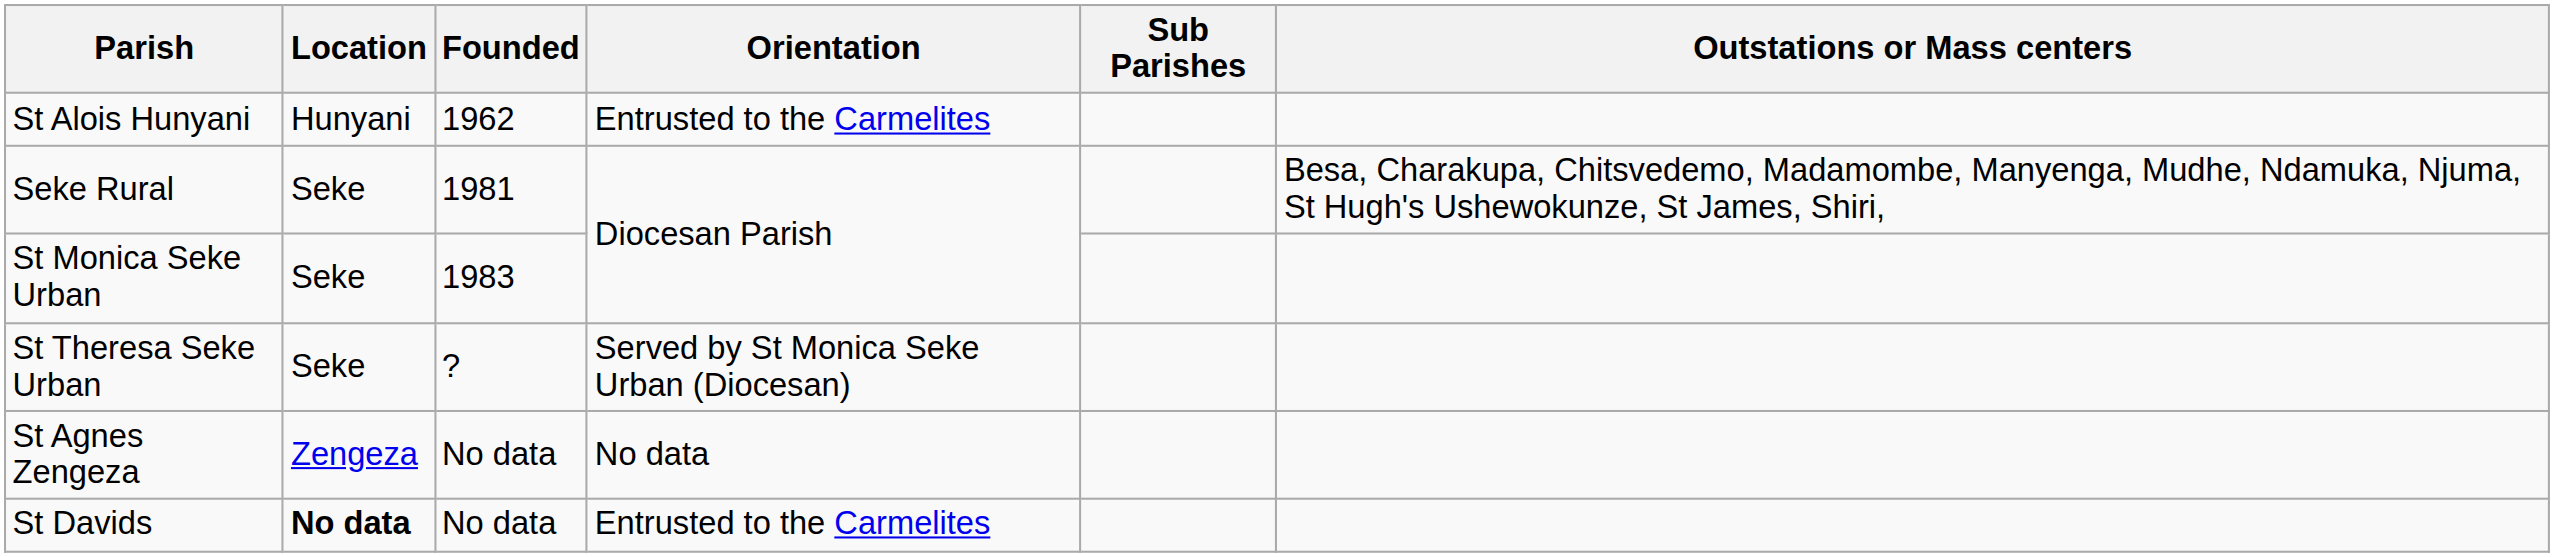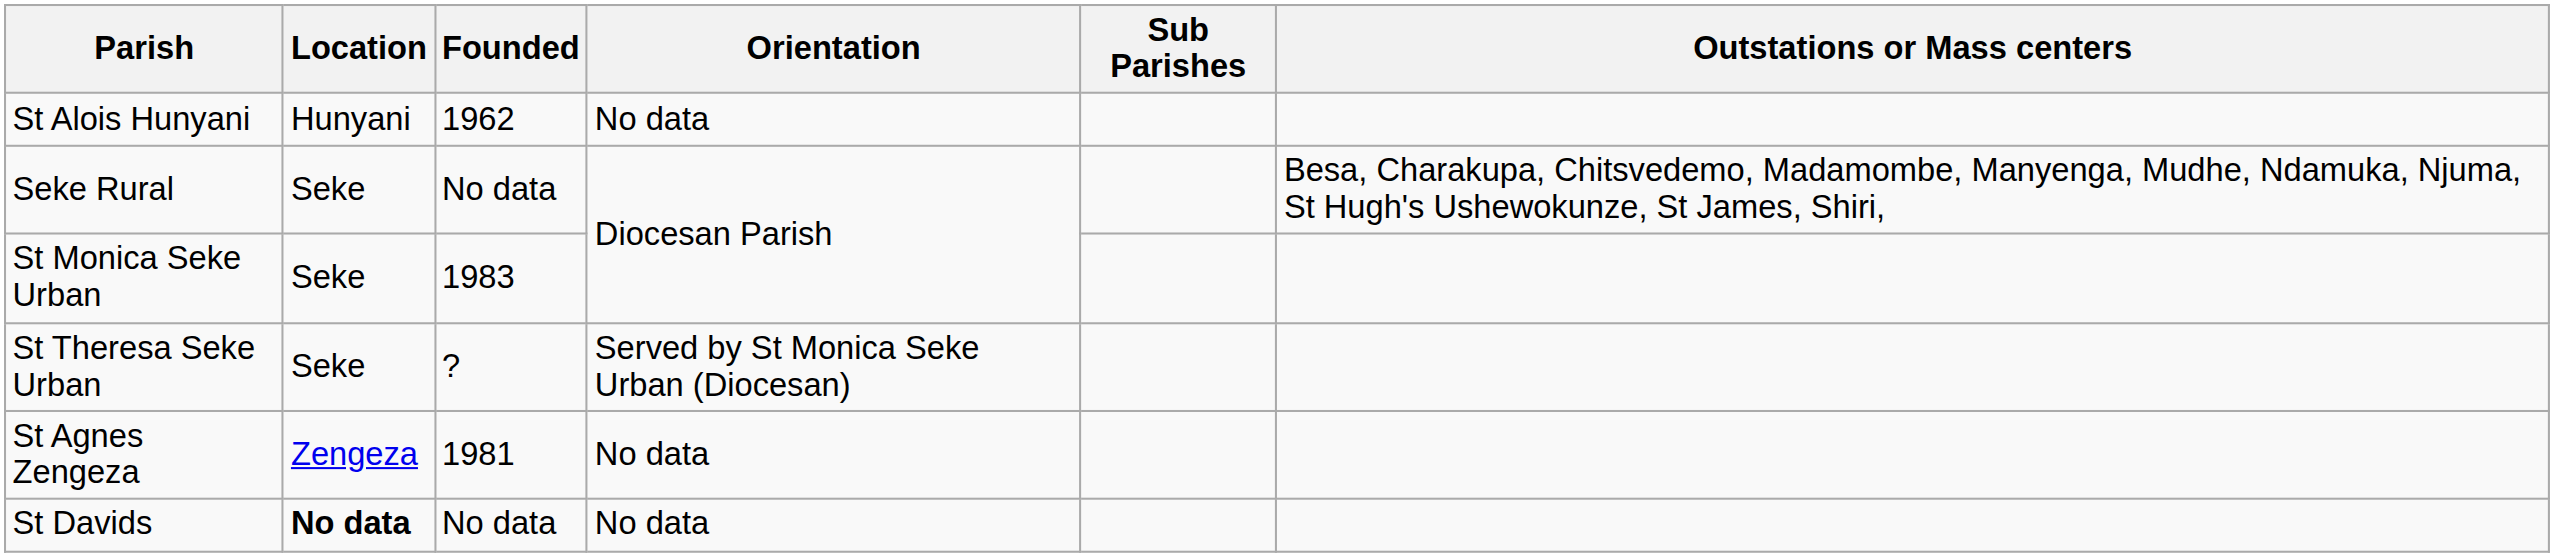 <table class="wikitable sortable">
 <tr>
 <th>Parish</th>
 <th>Location</th>
 <th>Founded</th>
 <th>Orientation</th>
 <th>Sub Parishes</th>
 <th>Outstations or Mass centers</th>
 </tr>
 <tr>
 <td>St Alois Hunyani</td>
 <td>Hunyani</td>
 <td>1962</td>
-<td>Entrusted to the <a href='#'>Carmelites</a></td>
+<td>No data</td>
 <td></td>
 <td></td>
 </tr>
 <tr>
 <td>Seke Rural</td>
 <td>Seke</td>
-<td>1981</td>
+<td>No data</td>
 <td rowspan="2">Diocesan Parish</td>
 <td></td>
 <td>Besa, Charakupa, Chitsvedemo, Madamombe, Manyenga, Mudhe, Ndamuka, Njuma, St Hugh's Ushewokunze, St James, Shiri,</td>
 </tr>
 <tr>
 <td>St Monica Seke Urban</td>
 <td>Seke</td>
 <td>1983</td>
 <td></td>
 <td></td>
 </tr>
 <tr>
 <td>St Theresa Seke Urban</td>
 <td>Seke</td>
 <td>?</td>
 <td>Served by St Monica Seke Urban (Diocesan)</td>
 <td></td>
 <td></td>
 </tr>
 <tr>
 <td>St Agnes Zengeza</td>
 <td><a href='#'>Zengeza</a></td>
-<td>No data</td>
+<td>1981</td>
 <td>No data</td>
 <td></td>
 <td></td>
 </tr>
 <tr>
 <td>St Davids</td>
 <td><strong>No data</strong></td>
 <td>No data</td>
-<td>Entrusted to the <a href='#'>Carmelites</a></td>
+<td>No data</td>
 <td></td>
 <td></td>
 </tr>
 </table>
